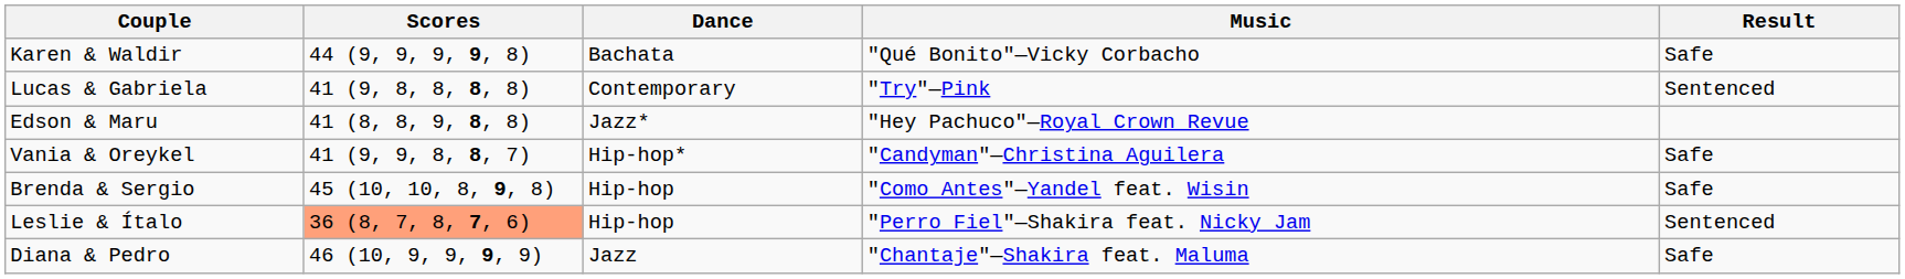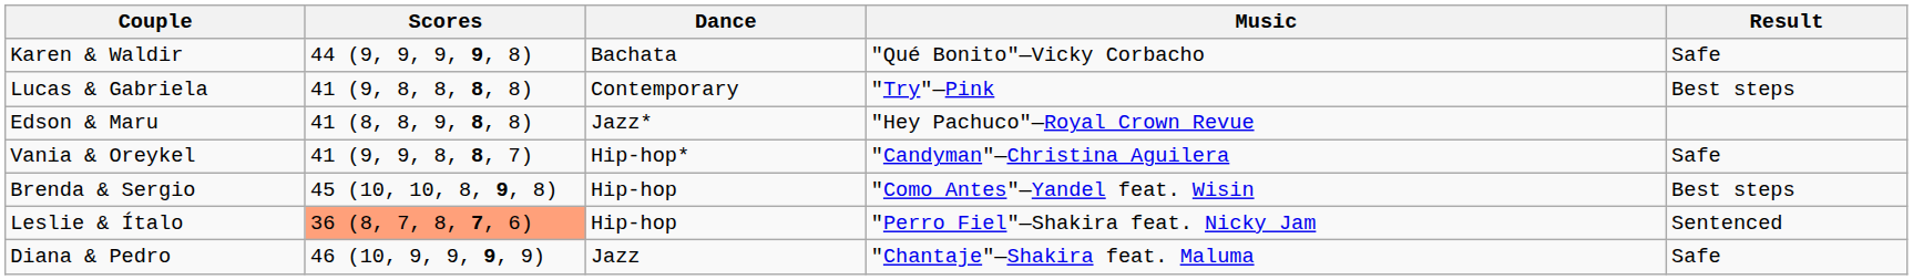 <table class="wikitable sortable" style="width:95%; white-space:nowrap;">
 <tr>
 <th style="width:15%;">Couple</th>
 <th style="width:14%;">Scores</th>
 <th style="width:14%;">Dance</th>
 <th style="width:40%;">Music</th>
 <th style="width:12%;">Result</th>
 </tr>
 <tr>
 <td>Karen & Waldir</td>
 <td>44 (9, 9, 9, <strong>9</strong>, 8)</td>
 <td>Bachata</td>
 <td>"Qué Bonito"—Vicky Corbacho</td>
 <td>Safe</td>
 </tr>
 <tr>
 <td>Lucas & Gabriela</td>
 <td>41 (9, 8, 8, <strong>8</strong>, 8)</td>
 <td>Contemporary</td>
 <td>"<a href='#'>Try</a>"—<a href='#'>Pink</a></td>
-<td>Sentenced</td>
+<td>Best steps</td>
 </tr>
 <tr>
 <td>Edson & Maru</td>
 <td>41 (8, 8, 9, <strong>8</strong>, 8)</td>
 <td>Jazz*</td>
 <td>"Hey Pachuco"—<a href='#'>Royal Crown Revue</a></td>
 <td></td>
 </tr>
 <tr>
 <td>Vania & Oreykel</td>
 <td>41 (9, 9, 8, <strong>8</strong>, 7)</td>
 <td>Hip-hop*</td>
 <td>"<a href='#'>Candyman</a>"—<a href='#'>Christina Aguilera</a></td>
 <td>Safe</td>
 </tr>
 <tr>
 <td>Brenda & Sergio</td>
 <td>45 (10, 10, 8, <strong>9</strong>, 8)</td>
 <td>Hip-hop</td>
 <td>"<a href='#'>Como Antes</a>"—<a href='#'>Yandel</a> feat. <a href='#'>Wisin</a></td>
-<td>Safe</td>
+<td>Best steps</td>
 </tr>
 <tr>
 <td>Leslie & Ítalo</td>
 <td style="background: lightsalmon;">36 (8, 7, 8, <strong>7</strong>, 6)</td>
 <td>Hip-hop</td>
 <td>"<a href='#'>Perro Fiel</a>"—Shakira feat. <a href='#'>Nicky Jam</a></td>
 <td>Sentenced</td>
 </tr>
 <tr>
 <td>Diana & Pedro</td>
 <td>46 (10, 9, 9, <strong>9</strong>, 9)</td>
 <td>Jazz</td>
 <td>"<a href='#'>Chantaje</a>"—<a href='#'>Shakira</a> feat. <a href='#'>Maluma</a></td>
 <td>Safe</td>
 </tr>
 </table>
